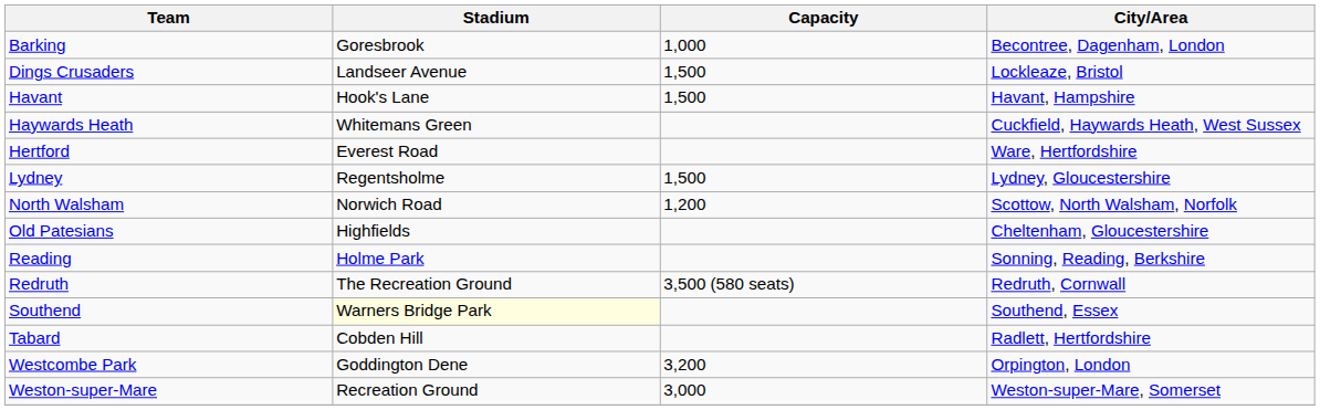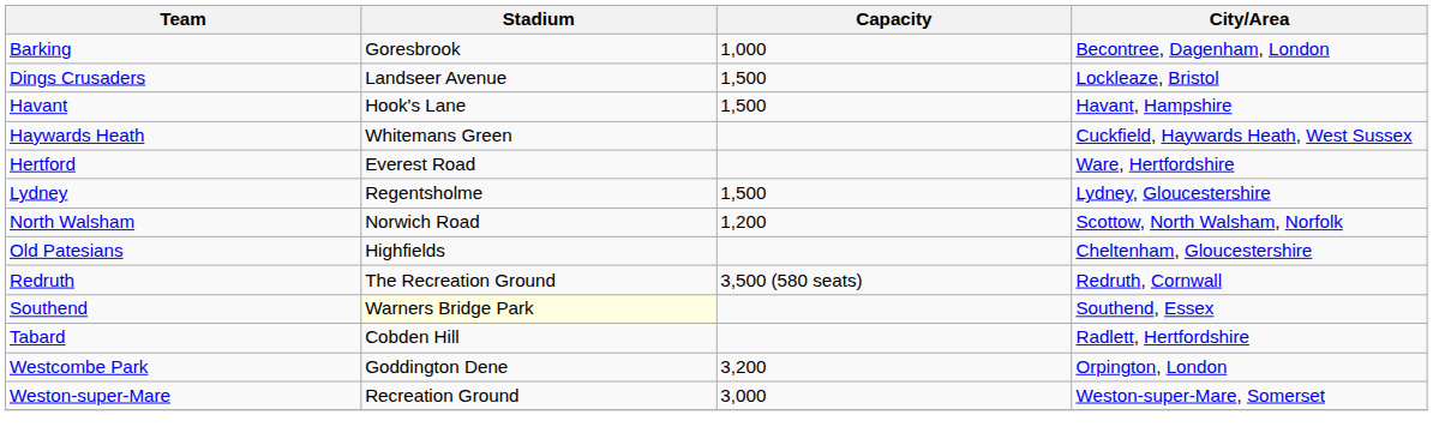 <table class="wikitable sortable">
 <tr>
 <th width=20%>Team</th>
 <th width=20%>Stadium</th>
 <th width=20%>Capacity</th>
 <th width=20%>City/Area</th>
 </tr>
 <tr>
 <td><a href='#'>Barking</a></td>
 <td>Goresbrook</td>
 <td>1,000</td>
 <td><a href='#'>Becontree</a>, <a href='#'>Dagenham</a>, <a href='#'>London</a></td>
 </tr>
 <tr>
 <td><a href='#'>Dings Crusaders</a></td>
 <td>Landseer Avenue</td>
 <td>1,500</td>
 <td><a href='#'>Lockleaze</a>, <a href='#'>Bristol</a></td>
 </tr>
 <tr>
 <td><a href='#'>Havant</a></td>
 <td>Hook's Lane</td>
 <td>1,500</td>
 <td><a href='#'>Havant</a>, <a href='#'>Hampshire</a></td>
 </tr>
 <tr>
 <td><a href='#'>Haywards Heath</a></td>
 <td>Whitemans Green</td>
 <td></td>
 <td><a href='#'>Cuckfield</a>, <a href='#'>Haywards Heath</a>, <a href='#'>West Sussex</a></td>
 </tr>
 <tr>
 <td><a href='#'>Hertford</a></td>
 <td>Everest Road</td>
 <td></td>
 <td><a href='#'>Ware</a>, <a href='#'>Hertfordshire</a></td>
 </tr>
 <tr>
 <td><a href='#'>Lydney</a></td>
 <td>Regentsholme</td>
 <td>1,500</td>
 <td><a href='#'>Lydney</a>, <a href='#'>Gloucestershire</a></td>
 </tr>
 <tr>
 <td><a href='#'>North Walsham</a></td>
 <td>Norwich Road</td>
 <td>1,200</td>
 <td><a href='#'>Scottow</a>, <a href='#'>North Walsham</a>, <a href='#'>Norfolk</a></td>
 </tr>
 <tr>
 <td><a href='#'>Old Patesians</a></td>
 <td>Highfields</td>
 <td></td>
 <td><a href='#'>Cheltenham</a>, <a href='#'>Gloucestershire</a></td>
 </tr>
 <tr>
-<td><a href='#'>Reading</a></td>
-<td><a href='#'>Holme Park</a></td>
-<td></td>
-<td><a href='#'>Sonning</a>, <a href='#'>Reading</a>, <a href='#'>Berkshire</a></td>
-</tr>
-<tr>
 <td><a href='#'>Redruth</a></td>
 <td>The Recreation Ground</td>
 <td>3,500 (580 seats)</td>
 <td><a href='#'>Redruth</a>, <a href='#'>Cornwall</a></td>
 </tr>
 <tr>
 <td><a href='#'>Southend</a></td>
 <td style="background: lightyellow;">Warners Bridge Park</td>
 <td></td>
 <td><a href='#'>Southend</a>, <a href='#'>Essex</a></td>
 </tr>
 <tr>
 <td><a href='#'>Tabard</a></td>
 <td>Cobden Hill</td>
 <td></td>
 <td><a href='#'>Radlett</a>, <a href='#'>Hertfordshire</a></td>
 </tr>
 <tr>
 <td><a href='#'>Westcombe Park</a></td>
 <td>Goddington Dene</td>
 <td>3,200</td>
 <td><a href='#'>Orpington</a>, <a href='#'>London</a></td>
 </tr>
 <tr>
 <td><a href='#'>Weston-super-Mare</a></td>
 <td>Recreation Ground</td>
 <td>3,000</td>
 <td><a href='#'>Weston-super-Mare</a>, <a href='#'>Somerset</a></td>
 </tr>
 <tr>
 </tr>
 </table>
